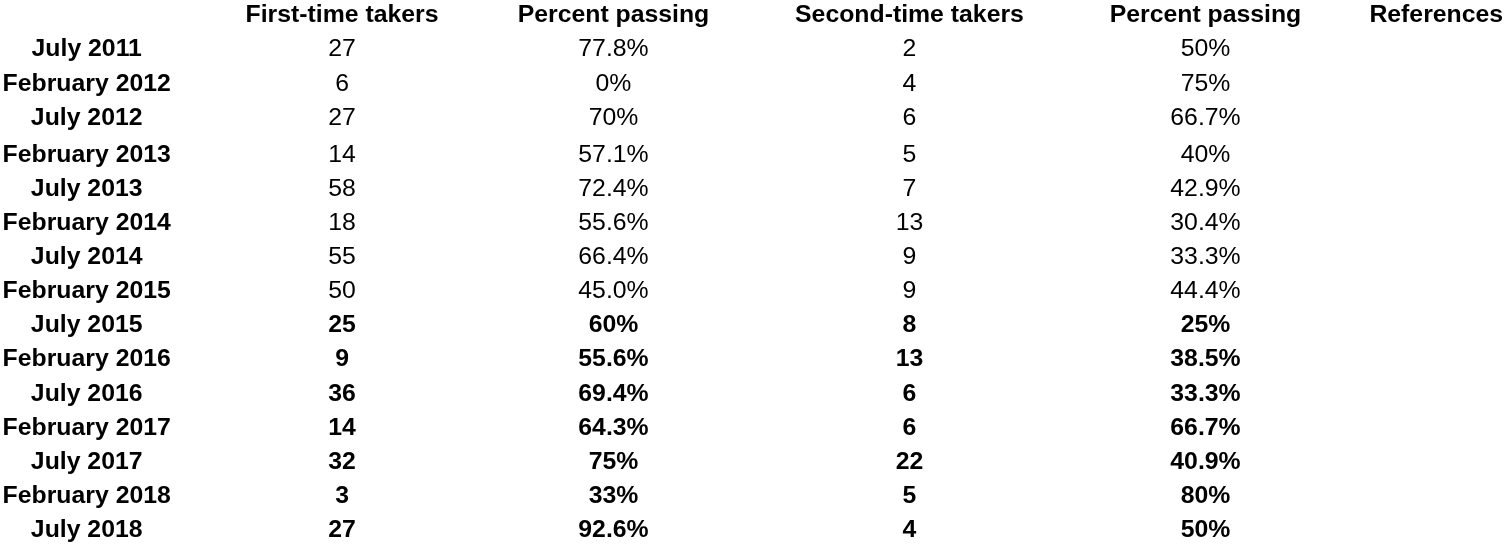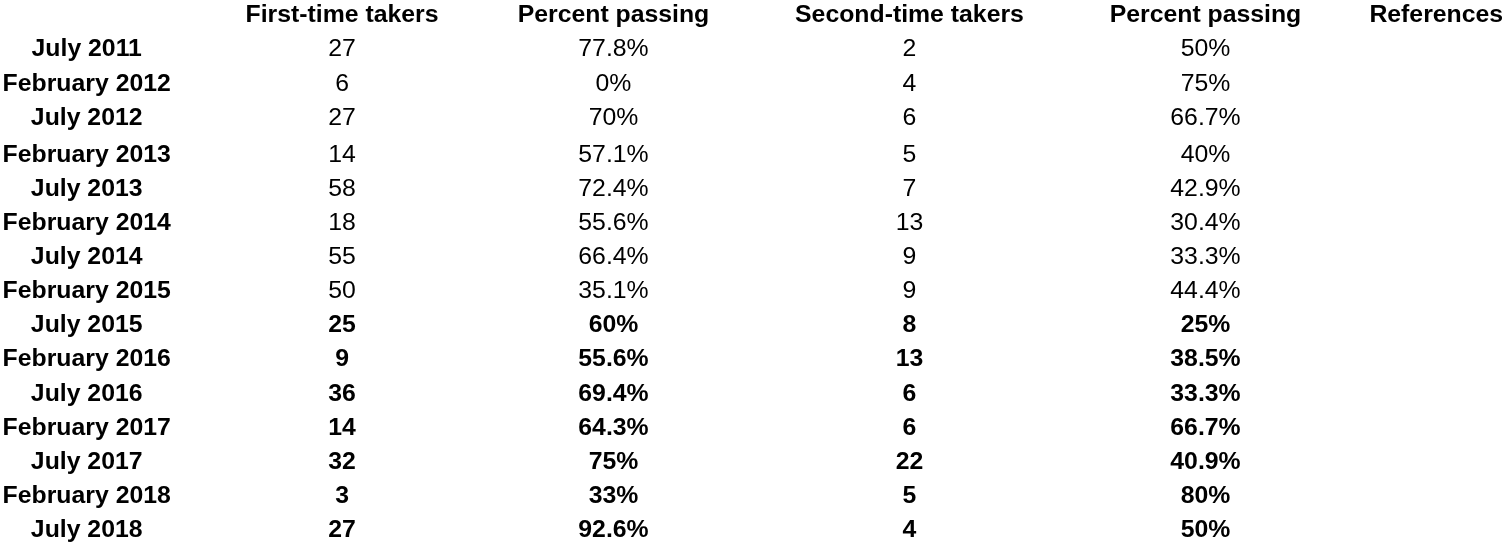 <table style="text-align:center; width:80%;">
 <tr>
 <td></td>
 <th scope="col">First-time takers</th>
 <th scope="col">Percent passing</th>
 <th scope="col">Second-time takers</th>
 <th scope="col">Percent passing</th>
 <th scope="col">References</th>
 </tr>
 <tr>
 <th scope="row">July 2011</th>
 <td>27</td>
 <td>77.8%</td>
 <td>2</td>
 <td>50%</td>
 <td></td>
 </tr>
 <tr>
 <th scope="row">February 2012</th>
 <td>6</td>
 <td>0%</td>
 <td>4</td>
 <td>75%</td>
 <td></td>
 </tr>
 <tr>
 <th>July 2012</th>
 <td>27</td>
 <td>70%</td>
 <td>6</td>
 <td>66.7%</td>
 <td></td>
 </tr>
 <tr>
 </tr>
 <tr>
 <th scope="row">February 2013</th>
 <td>14</td>
 <td>57.1%</td>
 <td>5</td>
 <td>40%</td>
 <td></td>
 </tr>
 <tr>
 <th>July 2013</th>
 <td>58</td>
 <td>72.4%</td>
 <td>7</td>
 <td>42.9%</td>
 <td></td>
 </tr>
 <tr>
 <th scope="row">February 2014</th>
 <td>18</td>
 <td>55.6%</td>
 <td>13</td>
 <td>30.4%</td>
 <td></td>
 </tr>
 <tr>
 <th>July 2014</th>
 <td>55</td>
 <td>66.4%</td>
 <td>9</td>
 <td>33.3%</td>
 <td></td>
 </tr>
 <tr>
 <th>February 2015</th>
 <td>50</td>
-<td>45.0%</td>
+<td>35.1%</td>
 <td>9</td>
 <td>44.4%</td>
 <td></td>
 </tr>
 <tr>
 <th>July 2015</th>
 <th>25</th>
 <th>60%</th>
 <th>8</th>
 <th>25%</th>
 <th></th>
 </tr>
 <tr>
 <th>February 2016</th>
 <th>9</th>
 <th>55.6%</th>
 <th>13</th>
 <th>38.5%</th>
 <th></th>
 </tr>
 <tr>
 <th>July 2016</th>
 <th>36</th>
 <th>69.4%</th>
 <th>6</th>
 <th>33.3%</th>
 <th></th>
 </tr>
 <tr>
 <th>February 2017</th>
 <th>14</th>
 <th>64.3%</th>
 <th>6</th>
 <th>66.7%</th>
 <th></th>
 </tr>
 <tr>
 <th>July 2017</th>
 <th>32</th>
 <th>75%</th>
 <th>22</th>
 <th>40.9%</th>
 <th></th>
 </tr>
 <tr>
 <th>February 2018</th>
 <th>3</th>
 <th>33%</th>
 <th>5</th>
 <th>80%</th>
 <th></th>
 </tr>
 <tr>
 <th>July 2018</th>
 <th>27</th>
 <th>92.6%</th>
 <th>4</th>
 <th>50%</th>
 <th></th>
 </tr>
 <tr>
 </tr>
 <tr>
 </tr>
 </table>
